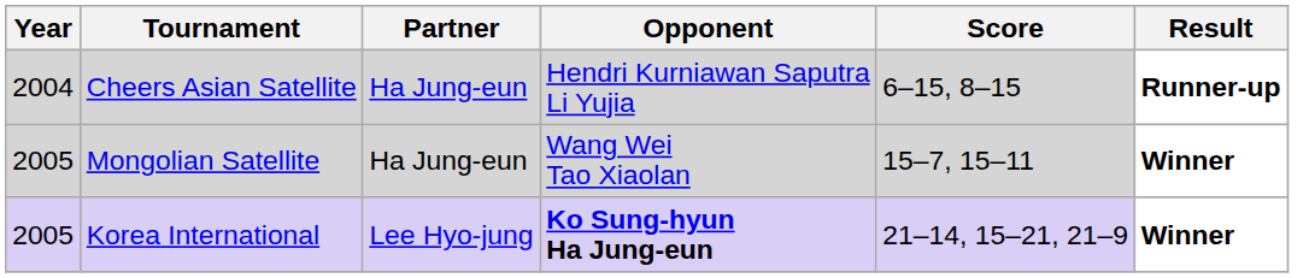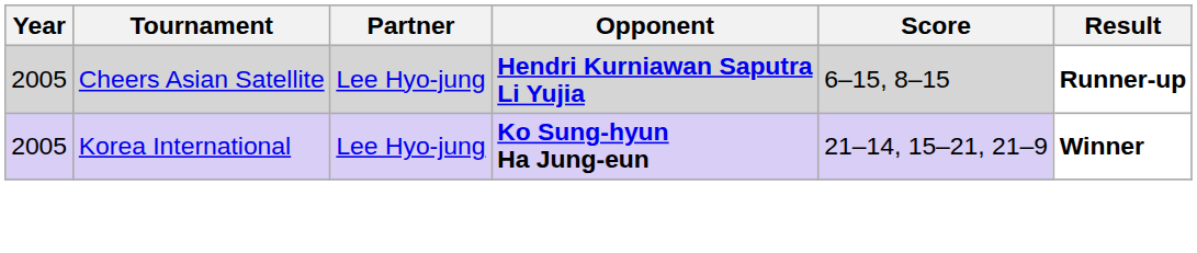 <table class="sortable wikitable" style="font-size: 90%;">
 <tr>
 <th>Year</th>
 <th>Tournament</th>
 <th>Partner</th>
 <th>Opponent</th>
 <th>Score</th>
 <th>Result</th>
 </tr>
 <tr style="background:#D5D5D5">
-<td align="center">2004</td>
+<td align="center">2005</td>
 <td align="left"><a href='#'>Cheers Asian Satellite</a></td>
-<td align="left"> <a href='#'>Ha Jung-eun</a></td>
-<td align="left"> <a href='#'>Hendri Kurniawan Saputra</a> <br>  <a href='#'>Li Yujia</a></td>
+<td align="left"> <a href='#'>Lee Hyo-jung</a></td>
+<td align="left"><strong> <a href='#'>Hendri Kurniawan Saputra</a> <br>  <a href='#'>Li Yujia</a></strong></td>
 <td align="left">6–15, 8–15</td>
 <td style="text-align:left; background:white"> <strong>Runner-up</strong></td>
-</tr>
-<tr style="background:#D5D5D5">
-<td align="center">2005</td>
-<td align="left"><a href='#'>Mongolian Satellite</a></td>
-<td align="left"> Ha Jung-eun</td>
-<td align="left"> <a href='#'>Wang Wei</a> <br>  <a href='#'>Tao Xiaolan</a></td>
-<td align="left">15–7, 15–11</td>
-<td style="text-align:left; background:white"> <strong>Winner</strong></td>
 </tr>
 <tr style="background:#D8CEF6">
 <td align="center">2005</td>
 <td align="left"><a href='#'>Korea International</a></td>
 <td align="left"> <a href='#'>Lee Hyo-jung</a></td>
 <td align="left"><strong> <a href='#'>Ko Sung-hyun</a> <br>  Ha Jung-eun</strong></td>
 <td align="left">21–14, 15–21, 21–9</td>
 <td style="text-align:left; background:white"> <strong>Winner</strong></td>
 </tr>
 </table>
